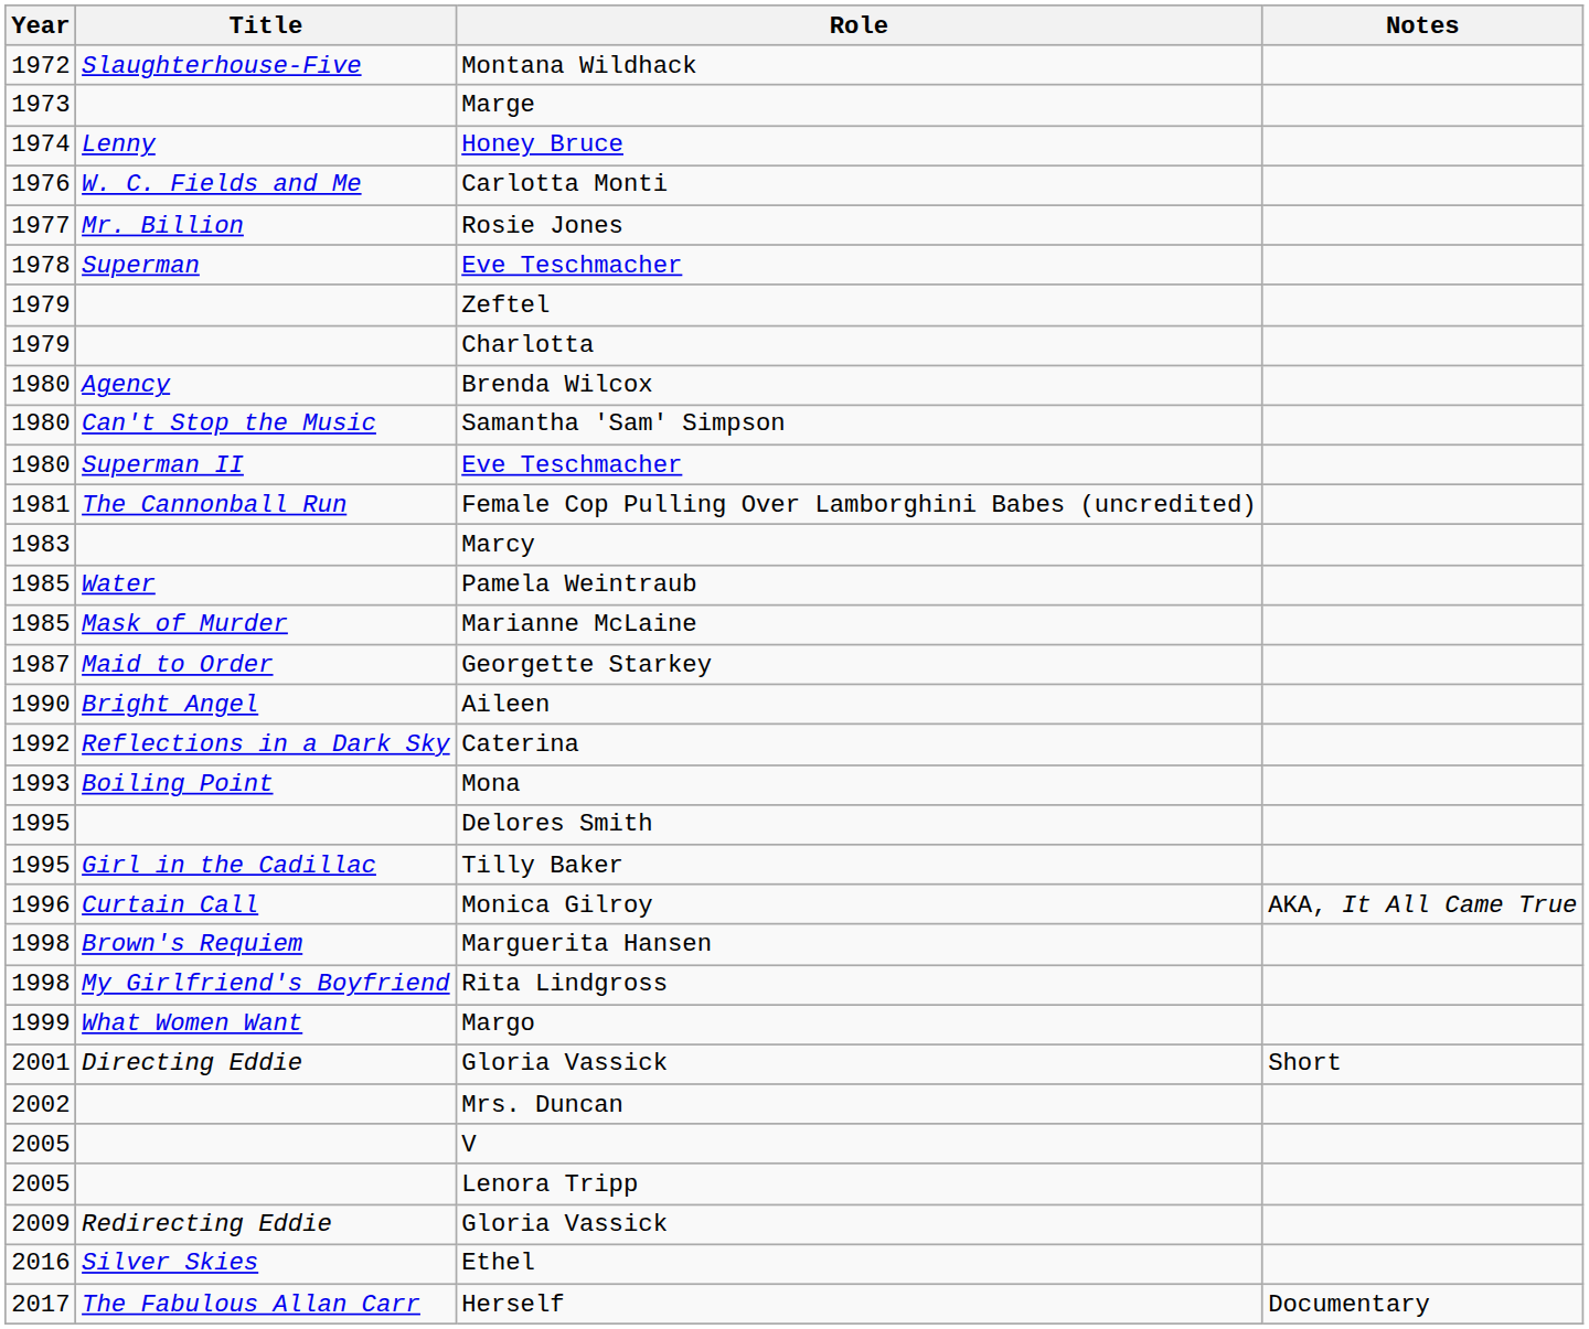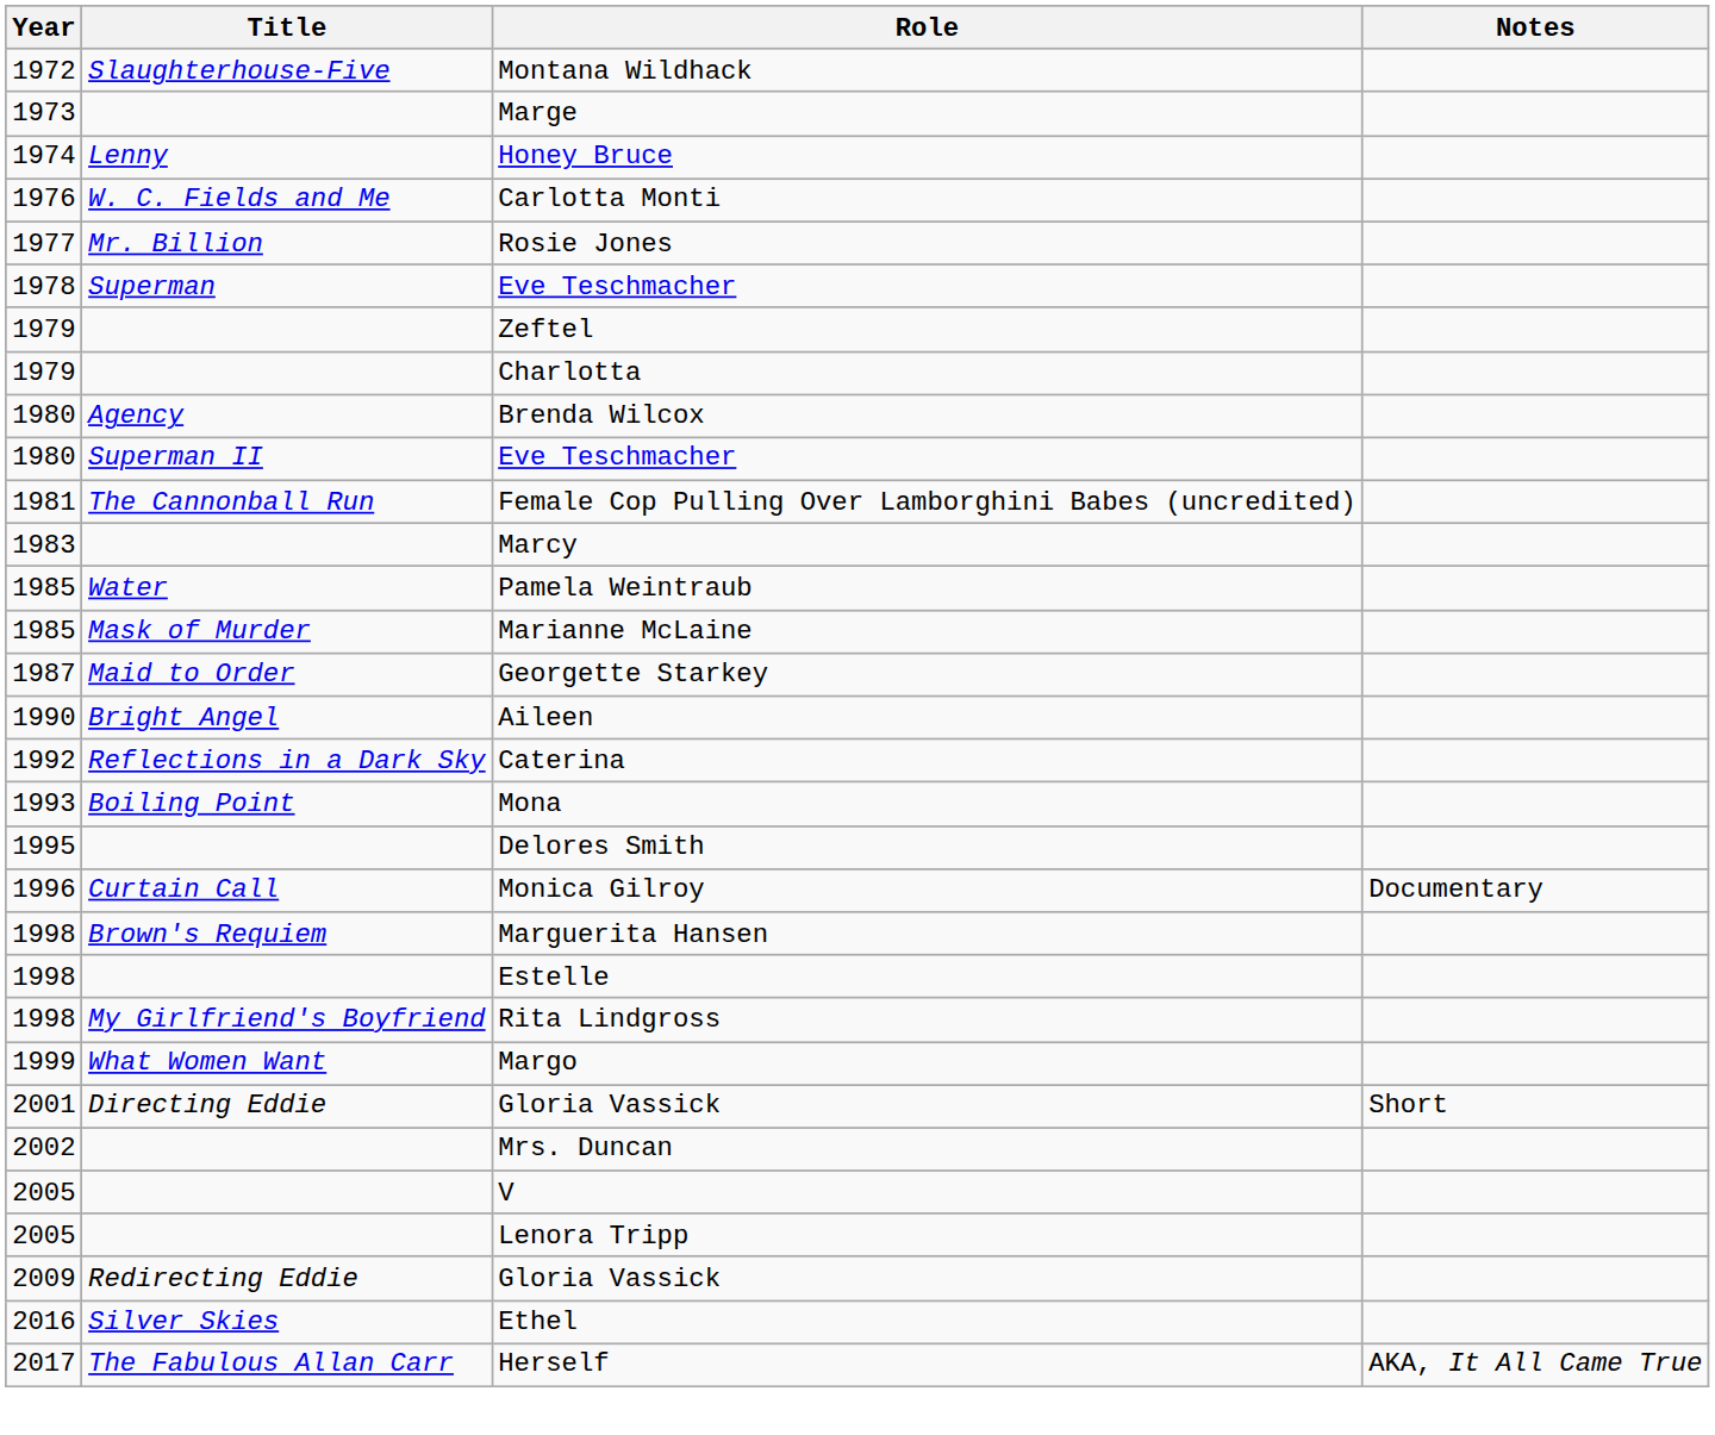 <table class="wikitable sortable">
 <tr>
 <th>Year</th>
 <th>Title</th>
 <th>Role</th>
 <th class="unsortable">Notes</th>
 </tr>
 <tr>
 <td>1972</td>
 <td><em><a href='#'>Slaughterhouse-Five</a></em></td>
 <td>Montana Wildhack</td>
 <td></td>
 </tr>
 <tr>
 <td>1973</td>
 <td><em></em></td>
 <td>Marge</td>
 <td></td>
 </tr>
 <tr>
 <td>1974</td>
 <td><em><a href='#'>Lenny</a></em></td>
 <td><a href='#'>Honey Bruce</a></td>
 <td></td>
 </tr>
 <tr>
 <td>1976</td>
 <td><em><a href='#'>W. C. Fields and Me</a></em></td>
 <td>Carlotta Monti</td>
 <td></td>
 </tr>
 <tr>
 <td>1977</td>
 <td><em><a href='#'>Mr. Billion</a></em></td>
 <td>Rosie Jones</td>
 <td></td>
 </tr>
 <tr>
 <td>1978</td>
 <td><em><a href='#'>Superman</a></em></td>
 <td><a href='#'>Eve Teschmacher</a></td>
 <td></td>
 </tr>
 <tr>
 <td>1979</td>
 <td><em></em></td>
 <td>Zeftel</td>
 <td></td>
 </tr>
 <tr>
 <td>1979</td>
 <td><em></em></td>
 <td>Charlotta</td>
 <td></td>
 </tr>
 <tr>
 <td>1980</td>
 <td><em><a href='#'>Agency</a></em></td>
 <td>Brenda Wilcox</td>
 <td></td>
 </tr>
 <tr>
 <td>1980</td>
-<td><em><a href='#'>Can't Stop the Music</a></em></td>
-<td>Samantha 'Sam' Simpson</td>
-<td></td>
-</tr>
-<tr>
-<td>1980</td>
 <td><em><a href='#'>Superman II</a></em></td>
 <td><a href='#'>Eve Teschmacher</a></td>
 <td></td>
 </tr>
 <tr>
 <td>1981</td>
 <td><em><a href='#'>The Cannonball Run</a></em></td>
 <td>Female Cop Pulling Over Lamborghini Babes (uncredited)</td>
 <td></td>
 </tr>
 <tr>
 <td>1983</td>
 <td><em></em></td>
 <td>Marcy</td>
 <td></td>
 </tr>
 <tr>
 <td>1985</td>
 <td><em><a href='#'>Water</a></em></td>
 <td>Pamela Weintraub</td>
 <td></td>
 </tr>
 <tr>
 <td>1985</td>
 <td><em><a href='#'>Mask of Murder</a></em></td>
 <td>Marianne McLaine</td>
 <td></td>
 </tr>
 <tr>
 <td>1987</td>
 <td><em><a href='#'>Maid to Order</a></em></td>
 <td>Georgette Starkey</td>
 <td></td>
 </tr>
 <tr>
 <td>1990</td>
 <td><em><a href='#'>Bright Angel</a></em></td>
 <td>Aileen</td>
 <td></td>
 </tr>
 <tr>
 <td>1992</td>
 <td><em><a href='#'>Reflections in a Dark Sky</a></em></td>
 <td>Caterina</td>
 <td></td>
 </tr>
 <tr>
 <td>1993</td>
 <td><em><a href='#'>Boiling Point</a></em></td>
 <td>Mona</td>
 <td></td>
 </tr>
 <tr>
 <td>1995</td>
 <td><em></em></td>
 <td>Delores Smith</td>
 <td></td>
 </tr>
 <tr>
-<td>1995</td>
-<td><em><a href='#'>Girl in the Cadillac</a></em></td>
-<td>Tilly Baker</td>
-<td></td>
-</tr>
-<tr>
 <td>1996</td>
 <td><em><a href='#'>Curtain Call</a></em></td>
 <td>Monica Gilroy</td>
-<td>AKA, <em>It All Came True</em></td>
+<td>Documentary</td>
 </tr>
 <tr>
 <td>1998</td>
 <td><em><a href='#'>Brown's Requiem</a></em></td>
 <td>Marguerita Hansen</td>
+<td></td>
+</tr>
+<tr>
+<td>1998</td>
+<td><em></em></td>
+<td>Estelle</td>
 <td></td>
 </tr>
 <tr>
 <td>1998</td>
 <td><em><a href='#'>My Girlfriend's Boyfriend</a></em></td>
 <td>Rita Lindgross</td>
 <td></td>
 </tr>
 <tr>
 <td>1999</td>
 <td><em><a href='#'>What Women Want</a></em></td>
 <td>Margo</td>
 <td></td>
 </tr>
 <tr>
 <td>2001</td>
 <td><em>Directing Eddie</em></td>
 <td>Gloria Vassick</td>
 <td>Short</td>
 </tr>
 <tr>
 <td>2002</td>
 <td><em></em></td>
 <td>Mrs. Duncan</td>
 <td></td>
 </tr>
 <tr>
 <td>2005</td>
 <td><em></em></td>
 <td>V</td>
 <td></td>
 </tr>
 <tr>
 <td>2005</td>
 <td><em></em></td>
 <td>Lenora Tripp</td>
 <td></td>
 </tr>
 <tr>
 <td>2009</td>
 <td><em>Redirecting Eddie</em></td>
 <td>Gloria Vassick</td>
 <td></td>
 </tr>
 <tr>
 <td>2016</td>
 <td><em><a href='#'>Silver Skies</a></em></td>
 <td>Ethel</td>
 <td></td>
 </tr>
 <tr>
 <td>2017</td>
 <td><em><a href='#'>The Fabulous Allan Carr</a></em></td>
 <td>Herself</td>
-<td>Documentary</td>
+<td>AKA, <em>It All Came True</em></td>
 </tr>
 </table>
